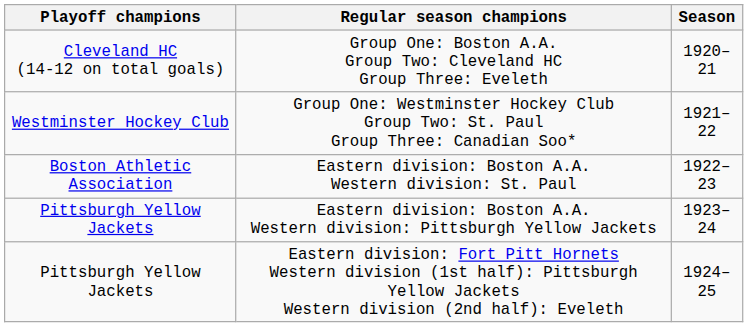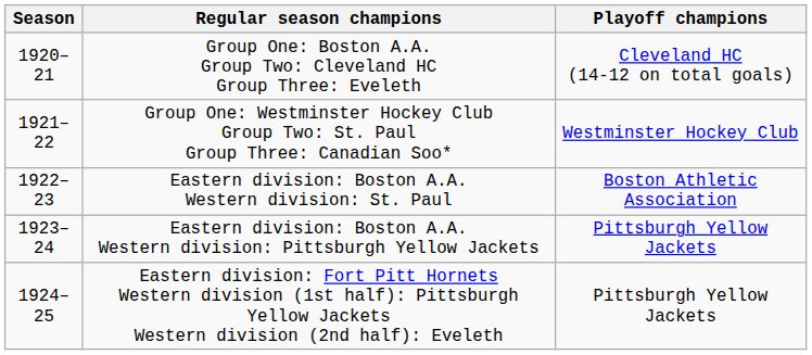 <table class="wikitable">
 <tr>
+<th>Season</th>
+<th>Regular season champions</th>
 <th>Playoff champions</th>
-<th>Regular season champions</th>
-<th>Season</th>
 </tr>
 <tr align="center">
+<td>1920–21</td>
+<td>Group One: Boston A.A.<br>Group Two: Cleveland HC<br>Group Three: Eveleth</td>
 <td><a href='#'>Cleveland HC</a><br>(14-12 on total goals)</td>
-<td>Group One: Boston A.A.<br>Group Two: Cleveland HC<br>Group Three: Eveleth</td>
-<td>1920–21</td>
 </tr>
 <tr align="center">
+<td>1921–22</td>
+<td>Group One: Westminster Hockey Club<br>Group Two: St. Paul<br>Group Three: Canadian Soo*</td>
 <td><a href='#'>Westminster Hockey Club</a></td>
-<td>Group One: Westminster Hockey Club<br>Group Two: St. Paul<br>Group Three: Canadian Soo*</td>
-<td>1921–22</td>
 </tr>
 <tr align="center">
+<td>1922–23</td>
+<td>Eastern division: Boston A.A.<br>Western division: St. Paul</td>
 <td><a href='#'>Boston Athletic Association</a></td>
-<td>Eastern division: Boston A.A.<br>Western division: St. Paul</td>
-<td>1922–23</td>
 </tr>
 <tr align="center">
+<td>1923–24</td>
+<td>Eastern division: Boston A.A.<br>Western division: Pittsburgh Yellow Jackets</td>
 <td><a href='#'>Pittsburgh Yellow Jackets</a></td>
-<td>Eastern division: Boston A.A.<br>Western division: Pittsburgh Yellow Jackets</td>
-<td>1923–24</td>
 </tr>
 <tr align="center">
+<td>1924–25</td>
+<td>Eastern division: <a href='#'>Fort Pitt Hornets</a><br>Western division (1st half): Pittsburgh Yellow Jackets<br>Western division (2nd half): Eveleth</td>
 <td>Pittsburgh Yellow Jackets</td>
-<td>Eastern division: <a href='#'>Fort Pitt Hornets</a><br>Western division (1st half): Pittsburgh Yellow Jackets<br>Western division (2nd half): Eveleth</td>
-<td>1924–25</td>
 </tr>
 </table>
